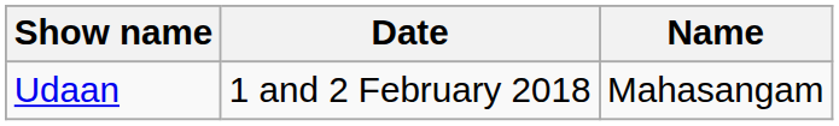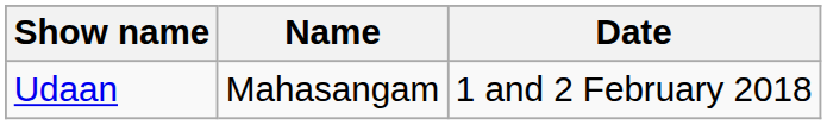 <table class=wikitable>
 <tr>
 <th>Show name</th>
+<th>Name</th>
 <th>Date</th>
-<th>Name</th>
 </tr>
 <tr>
 <td><a href='#'>Udaan</a></td>
+<td>Mahasangam</td>
 <td>1 and 2 February 2018</td>
-<td>Mahasangam</td>
 </tr>
 </table>
